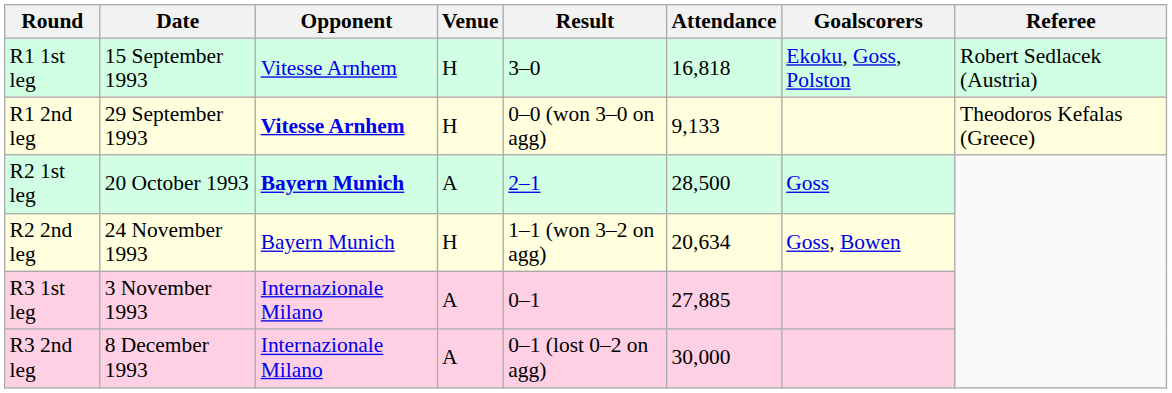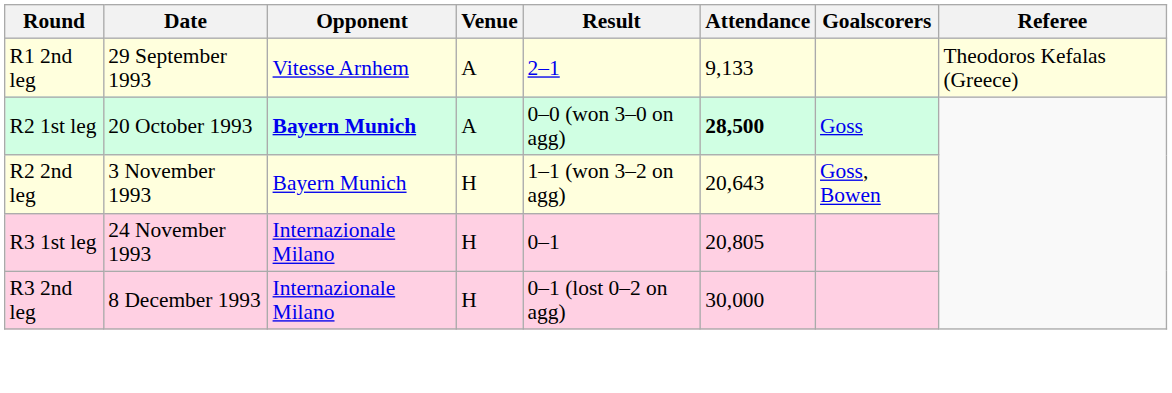 <table class="wikitable">
 <tr>
 <th>Round</th>
 <th>Date</th>
 <th>Opponent</th>
 <th>Venue</th>
 <th>Result</th>
 <th>Attendance</th>
 <th>Goalscorers</th>
 <th>Referee</th>
 </tr>
-<tr style="background-color: #d0ffe3;">
-<td>R1 1st leg</td>
-<td>15 September 1993</td>
-<td><a href='#'>Vitesse Arnhem</a></td>
-<td>H</td>
-<td>3–0</td>
-<td>16,818</td>
-<td><a href='#'>Ekoku</a>, <a href='#'>Goss</a>, <a href='#'>Polston</a></td>
-<td>Robert Sedlacek (Austria)</td>
-</tr>
 <tr style="background-color: #ffffdd;">
 <td>R1 2nd leg</td>
 <td>29 September 1993</td>
-<td><strong><a href='#'>Vitesse Arnhem</a></strong></td>
-<td>H</td>
-<td>0–0 (won 3–0 on agg)</td>
+<td><a href='#'>Vitesse Arnhem</a></td>
+<td>A</td>
+<td><a href='#'>2–1</a></td>
 <td>9,133</td>
 <td></td>
 <td>Theodoros Kefalas (Greece)</td>
 </tr>
 <tr style="background-color: #d0ffe3;">
 <td>R2 1st leg</td>
 <td>20 October 1993</td>
 <td><strong><a href='#'>Bayern Munich</a></strong></td>
 <td>A</td>
-<td><a href='#'>2–1</a></td>
-<td>28,500</td>
+<td>0–0 (won 3–0 on agg)</td>
+<td><strong>28,500</strong></td>
 <td><a href='#'>Goss</a></td>
 </tr>
 <tr style="background-color: #ffffdd;">
 <td>R2 2nd leg</td>
-<td>24 November 1993</td>
+<td>3 November 1993</td>
 <td><a href='#'>Bayern Munich</a></td>
 <td>H</td>
 <td>1–1 (won 3–2 on agg)</td>
-<td>20,634</td>
+<td>20,643</td>
 <td><a href='#'>Goss</a>, <a href='#'>Bowen</a></td>
 </tr>
 <tr style="background-color: #ffd0e3;">
 <td>R3 1st leg</td>
-<td>3 November 1993</td>
+<td>24 November 1993</td>
 <td><a href='#'>Internazionale Milano</a></td>
-<td>A</td>
+<td>H</td>
 <td>0–1</td>
-<td>27,885</td>
+<td>20,805</td>
 <td></td>
 </tr>
 <tr style="background-color: #ffd0e3;">
 <td>R3 2nd leg</td>
 <td>8 December 1993</td>
 <td><a href='#'>Internazionale Milano</a></td>
-<td>A</td>
+<td>H</td>
 <td>0–1 (lost 0–2 on agg)</td>
 <td>30,000</td>
 <td></td>
 </tr>
 </table>
